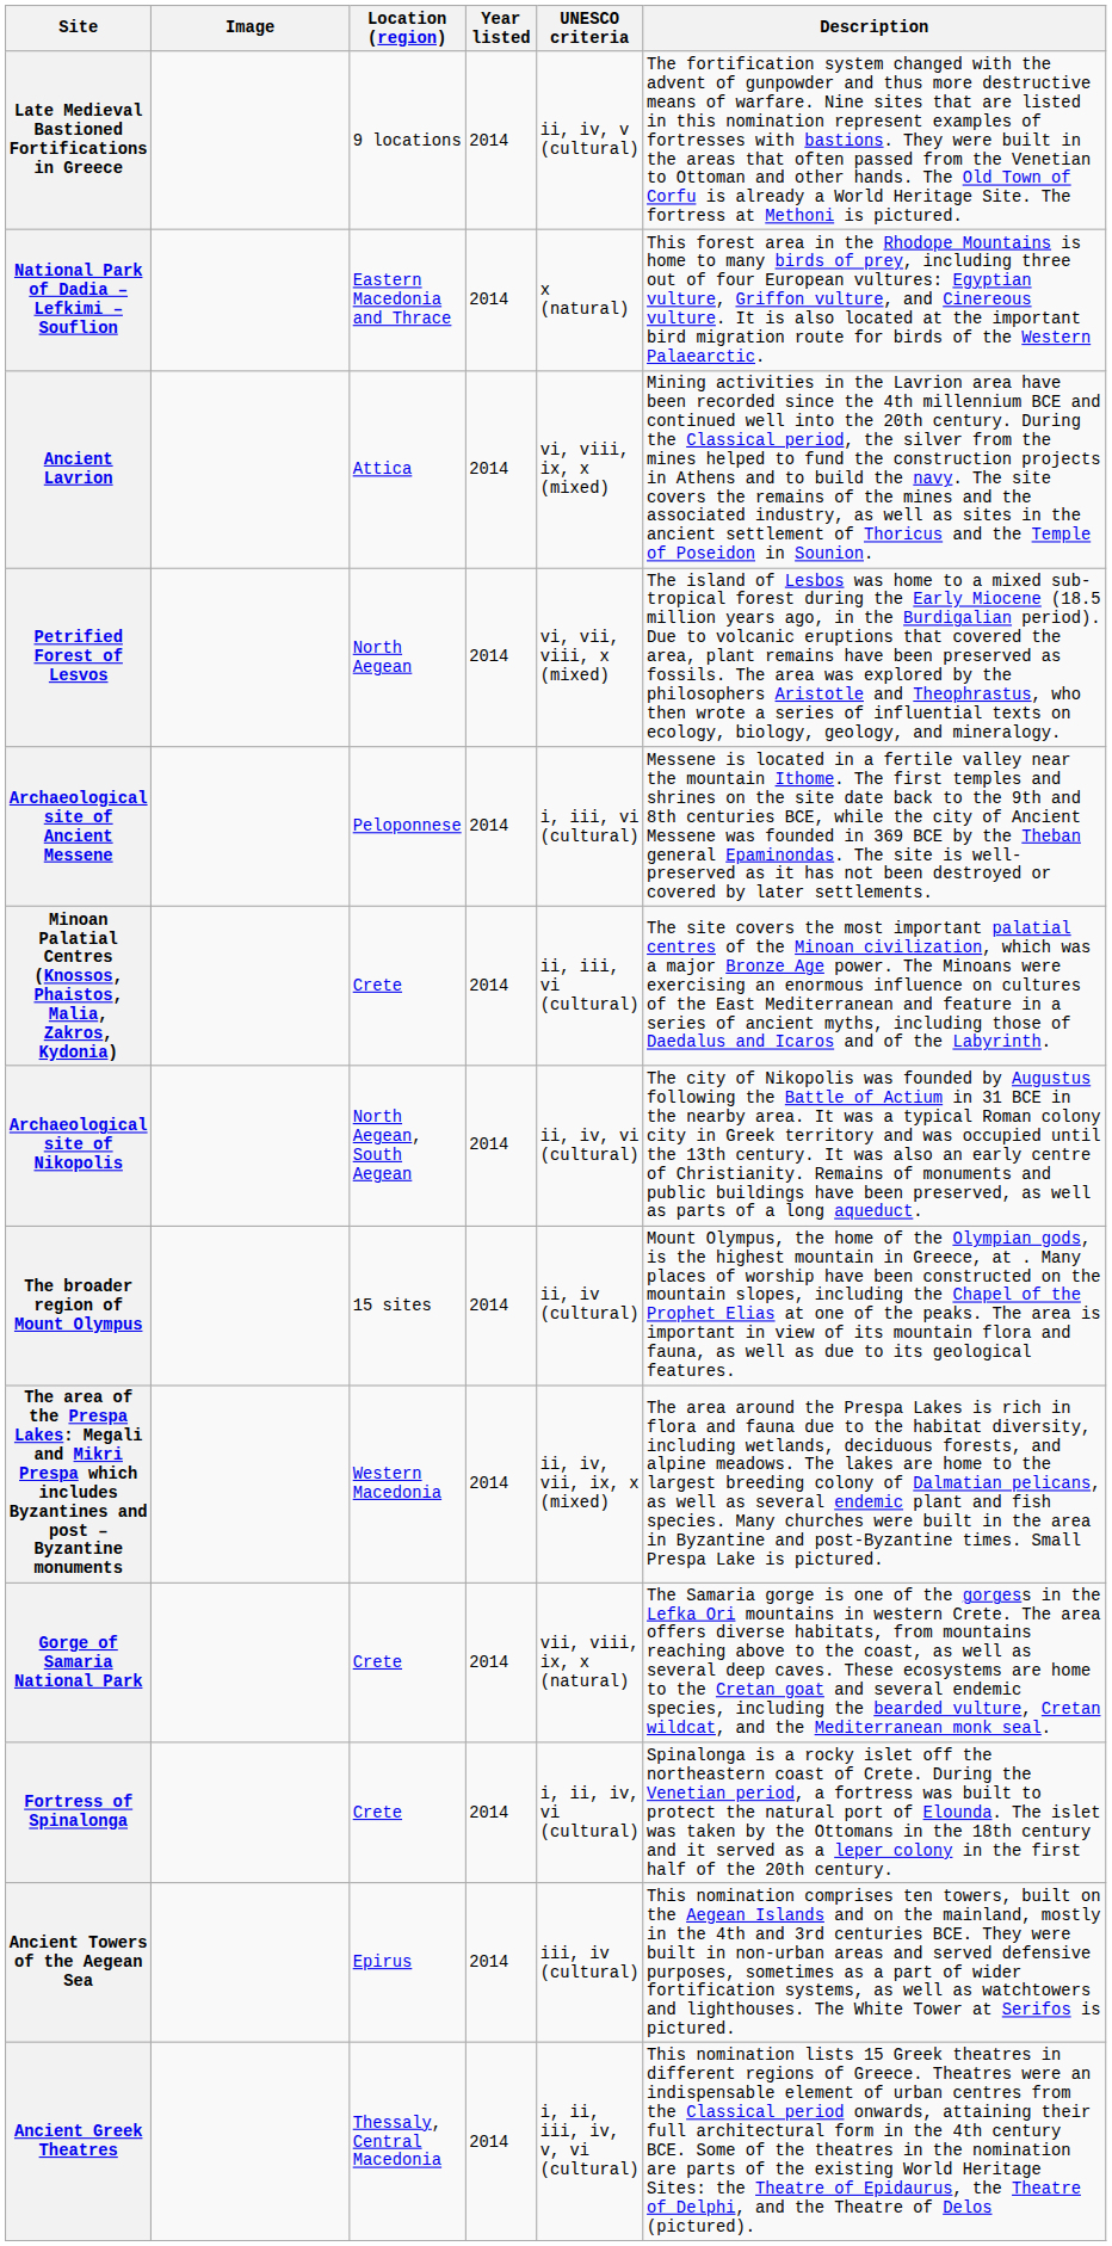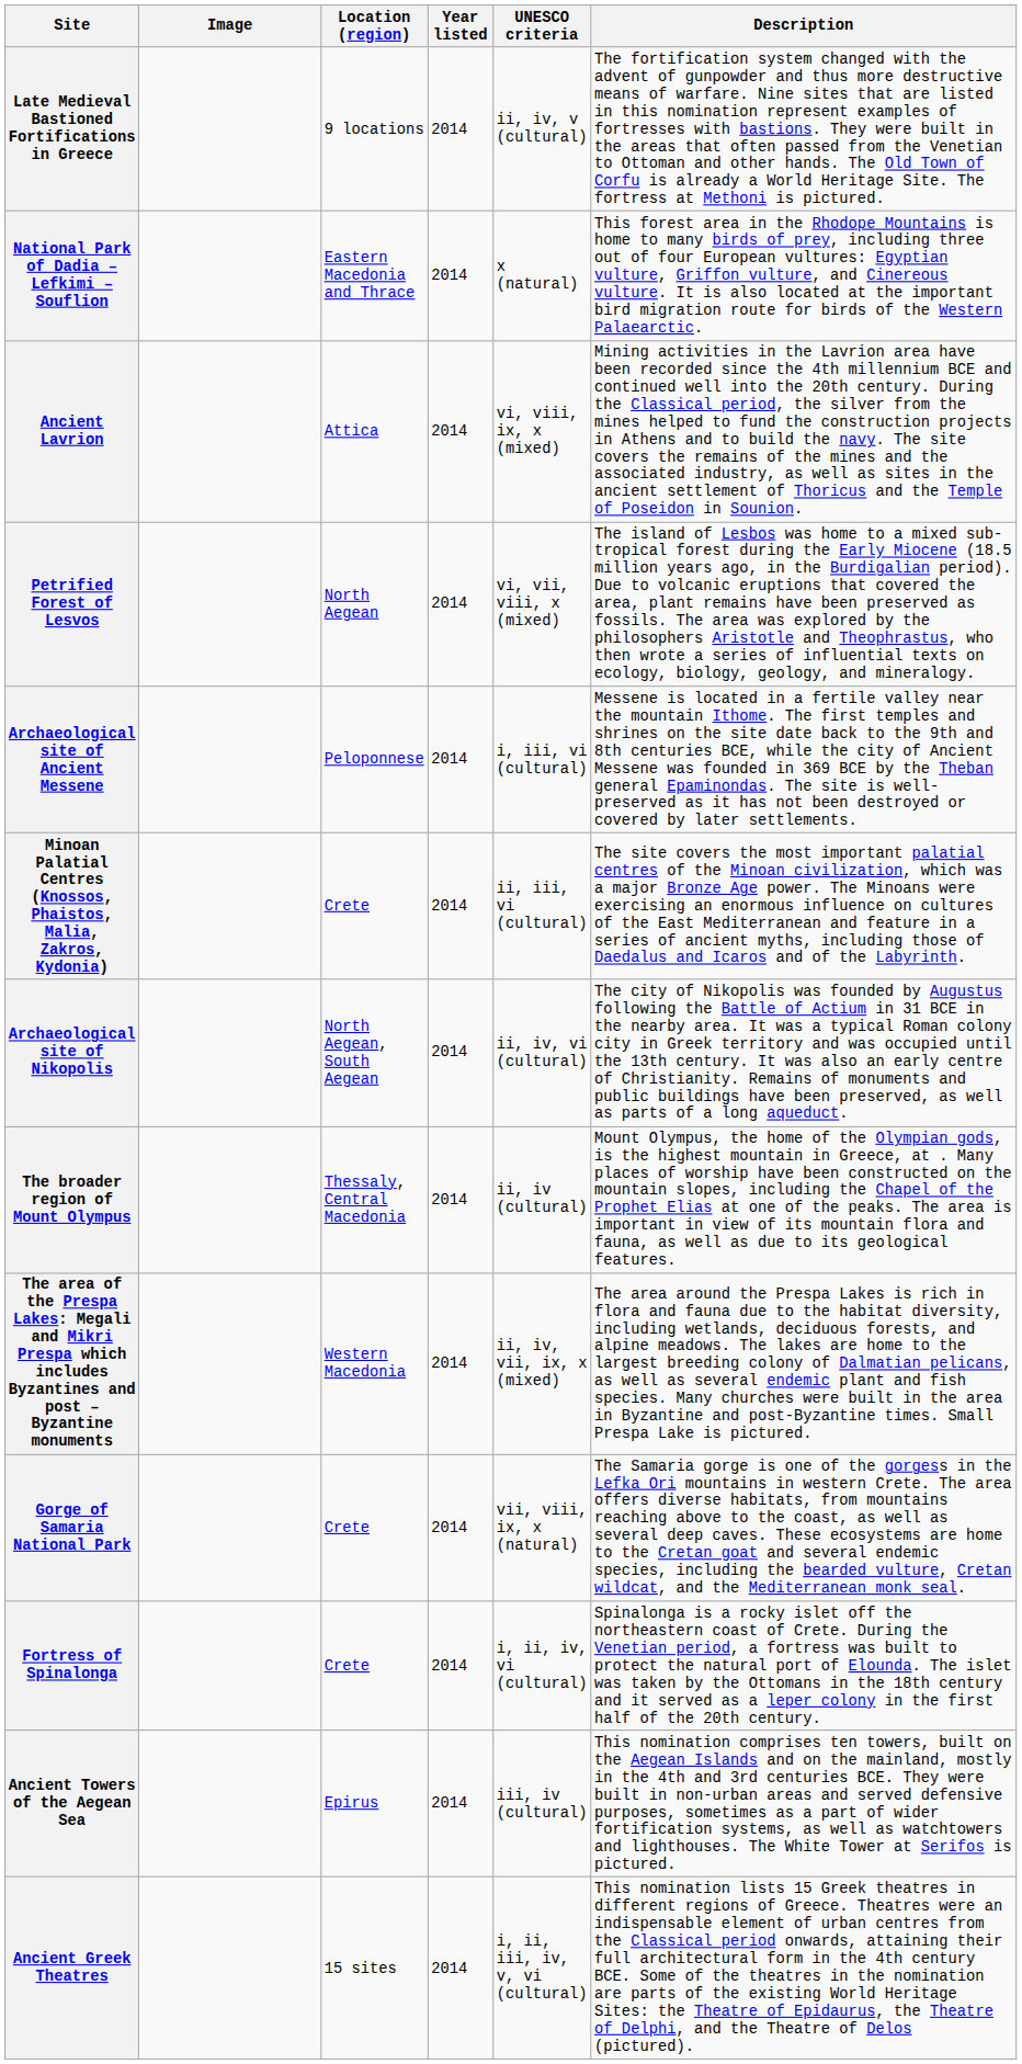 <table class="wikitable sortable plainrowheaders">
 <tr>
 <th style="width:100px;" scope="col">Site</th>
 <th class="unsortable" style="width:150px;" scope="col">Image</th>
 <th style="width:80px;" scope="col">Location (<a href='#'>region</a>)</th>
 <th style="width:50px;" scope="col">Year listed</th>
 <th style="width:60px;" scope="col">UNESCO criteria</th>
 <th scope="col" class="unsortable">Description</th>
 </tr>
 <tr>
 <th scope="row">Late Medieval Bastioned Fortifications in Greece</th>
 <td></td>
 <td>9 locations</td>
 <td>2014</td>
 <td>ii, iv, v (cultural)</td>
 <td>The fortification system changed with the advent of gunpowder and thus more destructive means of warfare. Nine sites that are listed in this nomination represent examples of fortresses with <a href='#'>bastions</a>. They were built in the areas that often passed from the Venetian to Ottoman and other hands. The <a href='#'>Old Town of Corfu</a> is already a World Heritage Site. The fortress at <a href='#'>Methoni</a> is pictured.</td>
 </tr>
 <tr>
 <th scope="row"><a href='#'>National Park of Dadia – Lefkimi – Souflion</a></th>
 <td></td>
 <td><a href='#'>Eastern Macedonia and Thrace</a></td>
 <td>2014</td>
 <td>x (natural)</td>
 <td>This forest area in the <a href='#'>Rhodope Mountains</a> is home to many <a href='#'>birds of prey</a>, including three out of four European vultures: <a href='#'>Egyptian vulture</a>, <a href='#'>Griffon vulture</a>, and <a href='#'>Cinereous vulture</a>. It is also located at the important bird migration route for birds of the <a href='#'>Western Palaearctic</a>.</td>
 </tr>
 <tr>
 <th scope="row"><a href='#'>Ancient Lavrion</a></th>
 <td></td>
 <td><a href='#'>Attica</a></td>
 <td>2014</td>
 <td>vi, viii, ix, x (mixed)</td>
 <td>Mining activities in the Lavrion area have been recorded since the 4th millennium BCE and continued well into the 20th century. During the <a href='#'>Classical period</a>, the silver from the mines helped to fund the construction projects in Athens and to build the <a href='#'>navy</a>. The site covers the remains of the mines and the associated industry, as well as sites in the ancient settlement of <a href='#'>Thoricus</a> and the <a href='#'>Temple of Poseidon</a> in <a href='#'>Sounion</a>.</td>
 </tr>
 <tr>
 <th scope="row"><a href='#'>Petrified Forest of Lesvos</a></th>
 <td></td>
 <td><a href='#'>North Aegean</a></td>
 <td>2014</td>
 <td>vi, vii, viii, x (mixed)</td>
 <td>The island of <a href='#'>Lesbos</a> was home to a mixed sub-tropical forest during the <a href='#'>Early Miocene</a> (18.5 million years ago, in the <a href='#'>Burdigalian</a> period). Due to volcanic eruptions that covered the area, plant remains have been preserved as fossils. The area was explored by the philosophers <a href='#'>Aristotle</a> and <a href='#'>Theophrastus</a>, who then wrote a series of influential texts on ecology, biology, geology, and mineralogy.</td>
 </tr>
 <tr>
 <th scope="row"><a href='#'>Archaeological site of Ancient Messene</a></th>
 <td></td>
 <td><a href='#'>Peloponnese</a></td>
 <td>2014</td>
 <td>i, iii, vi (cultural)</td>
 <td>Messene is located in a fertile valley near the mountain <a href='#'>Ithome</a>. The first temples and shrines on the site date back to the 9th and 8th centuries BCE, while the city of Ancient Messene was founded in 369 BCE by the <a href='#'>Theban</a> general <a href='#'>Epaminondas</a>. The site is well-preserved as it has not been destroyed or covered by later settlements.</td>
 </tr>
 <tr>
 <th scope="row">Minoan Palatial Centres (<a href='#'>Knossos</a>, <a href='#'>Phaistos</a>, <a href='#'>Malia</a>, <a href='#'>Zakros</a>, <a href='#'>Kydonia</a>)</th>
 <td></td>
 <td><a href='#'>Crete</a></td>
 <td>2014</td>
 <td>ii, iii, vi (cultural)</td>
 <td>The site covers the most important <a href='#'>palatial centres</a> of the <a href='#'>Minoan civilization</a>, which was a major <a href='#'>Bronze Age</a> power. The Minoans were exercising an enormous influence on cultures of the East Mediterranean and feature in a series of ancient myths, including those of <a href='#'>Daedalus and Icaros</a> and of the <a href='#'>Labyrinth</a>.</td>
 </tr>
 <tr>
 <th scope="row"><a href='#'>Archaeological site of Nikopolis</a></th>
 <td></td>
 <td><a href='#'>North Aegean</a>, <a href='#'>South Aegean</a></td>
 <td>2014</td>
 <td>ii, iv, vi (cultural)</td>
 <td>The city of Nikopolis was founded by <a href='#'>Augustus</a> following the <a href='#'>Battle of Actium</a> in 31 BCE in the nearby area. It was a typical Roman colony city in Greek territory and was occupied until the 13th century. It was also an early centre of Christianity. Remains of monuments and public buildings have been preserved, as well as parts of a  long <a href='#'>aqueduct</a>.</td>
 </tr>
 <tr>
 <th scope="row">The broader region of <a href='#'>Mount Olympus</a></th>
 <td></td>
-<td>15 sites</td>
+<td><a href='#'>Thessaly</a>, <a href='#'>Central Macedonia</a></td>
 <td>2014</td>
 <td>ii, iv (cultural)</td>
 <td>Mount Olympus, the home of the <a href='#'>Olympian gods</a>, is the highest mountain in Greece, at . Many places of worship have been constructed on the mountain slopes, including the <a href='#'>Chapel of the Prophet Elias</a> at one of the peaks. The area is important in view of its mountain flora and fauna, as well as due to its geological features.</td>
 </tr>
 <tr>
 <th scope="row">The area of the <a href='#'>Prespa Lakes</a>: Megali and <a href='#'>Mikri Prespa</a> which includes Byzantines and post – Byzantine monuments</th>
 <td></td>
 <td><a href='#'>Western Macedonia</a></td>
 <td>2014</td>
 <td>ii, iv, vii, ix, x (mixed)</td>
 <td>The area around the Prespa Lakes is rich in flora and fauna due to the habitat diversity, including wetlands, deciduous forests, and alpine meadows. The lakes are home to the largest breeding colony of <a href='#'>Dalmatian pelicans</a>, as well as several <a href='#'>endemic</a> plant and fish species. Many churches were built in the area in Byzantine and post-Byzantine times. Small Prespa Lake is pictured.</td>
 </tr>
 <tr>
 <th scope="row"><a href='#'>Gorge of Samaria National Park</a></th>
 <td></td>
 <td><a href='#'>Crete</a></td>
 <td>2014</td>
 <td>vii, viii, ix, x (natural)</td>
 <td>The Samaria gorge is one of the <a href='#'>gorges</a>s in the <a href='#'>Lefka Ori</a> mountains in western Crete. The area offers diverse habitats, from mountains reaching above  to the coast, as well as several deep caves. These ecosystems are home to the <a href='#'>Cretan goat</a> and several endemic species, including the <a href='#'>bearded vulture</a>, <a href='#'>Cretan wildcat</a>, and the <a href='#'>Mediterranean monk seal</a>.</td>
 </tr>
 <tr>
 <th scope="row"><a href='#'>Fortress of Spinalonga</a></th>
 <td></td>
 <td><a href='#'>Crete</a></td>
 <td>2014</td>
 <td>i, ii, iv, vi (cultural)</td>
 <td>Spinalonga is a rocky islet off the northeastern coast of Crete. During the <a href='#'>Venetian period</a>, a fortress was built to protect the natural port of <a href='#'>Elounda</a>. The islet was taken by the Ottomans in the 18th century and it served as a <a href='#'>leper colony</a> in the first half of the 20th century.</td>
 </tr>
 <tr>
 <th scope="row">Ancient Towers of the Aegean Sea</th>
 <td></td>
 <td><a href='#'>Epirus</a></td>
 <td>2014</td>
 <td>iii, iv (cultural)</td>
 <td>This nomination comprises ten towers, built on the <a href='#'>Aegean Islands</a> and on the mainland, mostly in the 4th and 3rd centuries BCE. They were built in non-urban areas and served defensive purposes, sometimes as a part of wider fortification systems, as well as watchtowers and lighthouses. The White Tower at <a href='#'>Serifos</a> is pictured.</td>
 </tr>
 <tr>
 <th scope="row"><a href='#'>Ancient Greek Theatres</a></th>
 <td></td>
-<td><a href='#'>Thessaly</a>, <a href='#'>Central Macedonia</a></td>
+<td>15 sites</td>
 <td>2014</td>
 <td>i, ii, iii, iv, v, vi (cultural)</td>
 <td>This nomination lists 15 Greek theatres in different regions of Greece. Theatres were an indispensable element of urban centres from the <a href='#'>Classical period</a> onwards, attaining their full architectural form in the 4th century BCE. Some of the theatres in the nomination are parts of the existing World Heritage Sites: the <a href='#'>Theatre of Epidaurus</a>, the <a href='#'>Theatre of Delphi</a>, and the Theatre of <a href='#'>Delos</a> (pictured).</td>
 </tr>
 <tr>
 </tr>
 </table>
